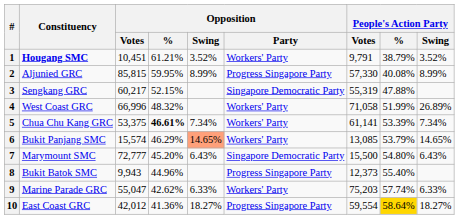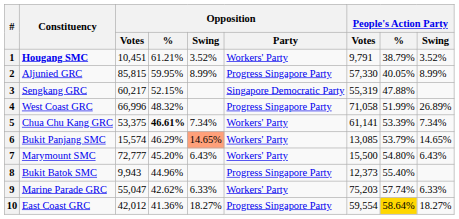 <table class="wikitable sortable">
 <tr>
 <th rowspan=2>#</th>
 <th rowspan=2>Constituency</th>
 <th colspan=4>Opposition</th>
 <th colspan=3><br><a href='#'>People's Action Party</a></th>
 </tr>
 <tr>
 <th data-sort-type="number">Votes</th>
 <th data-sort-type="number">%</th>
 <th>Swing</th>
 <th>Party</th>
 <th data-sort-type="number">Votes</th>
 <th data-sort-type="number">%</th>
 <th>Swing</th>
 </tr>
 <tr>
 <th>1</th>
 <td><strong><a href='#'>Hougang SMC</a></strong></td>
 <td>10,451</td>
 <td>61.21%</td>
 <td> 3.52%</td>
 <td><a href='#'>Workers' Party</a></td>
 <td>9,791</td>
 <td>38.79%</td>
 <td> 3.52%</td>
 </tr>
 <tr>
 <th>2</th>
 <td><a href='#'>Aljunied GRC</a></td>
 <td>85,815</td>
 <td>59.95%</td>
 <td> 8.99%</td>
 <td><a href='#'>Progress Singapore Party</a></td>
 <td>57,330</td>
-<td>40.08%</td>
+<td>40.05%</td>
 <td> 8.99%</td>
 </tr>
 <tr>
 <th>3</th>
 <td><a href='#'>Sengkang GRC</a></td>
 <td>60,217</td>
 <td>52.15%</td>
 <td></td>
 <td><a href='#'>Singapore Democratic Party</a></td>
 <td>55,319</td>
 <td>47.88%</td>
 <td></td>
 </tr>
 <tr>
 <th>4</th>
 <td><a href='#'>West Coast GRC</a></td>
 <td>66,996</td>
 <td>48.32%</td>
 <td></td>
-<td><a href='#'>Workers' Party</a></td>
+<td><a href='#'>Progress Singapore Party</a></td>
 <td>71,058</td>
 <td>51.99%</td>
 <td> 26.89%</td>
 </tr>
 <tr>
 <th>5</th>
 <td><a href='#'>Chua Chu Kang GRC</a></td>
 <td>53,375</td>
 <td><strong>46.61%</strong></td>
 <td> 7.34%</td>
 <td><a href='#'>Workers' Party</a></td>
 <td>61,141</td>
 <td>53.39%</td>
 <td> 7.34%</td>
 </tr>
 <tr>
 <th>6</th>
 <td><a href='#'>Bukit Panjang SMC</a></td>
 <td>15,574</td>
 <td>46.29%</td>
 <td style="background: lightsalmon;"> 14.65%</td>
 <td><a href='#'>Workers' Party</a></td>
 <td>13,085</td>
 <td>53.79%</td>
 <td> 14.65%</td>
 </tr>
 <tr>
 <th>7</th>
 <td><a href='#'>Marymount SMC</a></td>
 <td>72,777</td>
 <td>45.20%</td>
 <td> 6.43%</td>
-<td><a href='#'>Singapore Democratic Party</a></td>
+<td><a href='#'>Workers' Party</a></td>
 <td>15,500</td>
 <td>54.80%</td>
 <td> 6.43%</td>
 </tr>
 <tr>
 <th>8</th>
 <td><a href='#'>Bukit Batok SMC</a></td>
 <td>9,943</td>
 <td>44.96%</td>
 <td></td>
 <td><a href='#'>Progress Singapore Party</a></td>
 <td>12,373</td>
 <td>55.40%</td>
 <td></td>
 </tr>
 <tr>
 <th>9</th>
 <td><a href='#'>Marine Parade GRC</a></td>
 <td>55,047</td>
 <td>42.62%</td>
 <td> 6.33%</td>
 <td><a href='#'>Workers' Party</a></td>
 <td>75,203</td>
 <td>57.74%</td>
 <td> 6.33%</td>
 </tr>
 <tr>
 <th>10</th>
 <td><a href='#'>East Coast GRC</a></td>
 <td>42,012</td>
 <td>41.36%</td>
 <td> 18.27%</td>
 <td><a href='#'>Progress Singapore Party</a></td>
 <td>59,554</td>
 <td style="background: gold;">58.64%</td>
 <td> 18.27%</td>
 </tr>
 </table>
